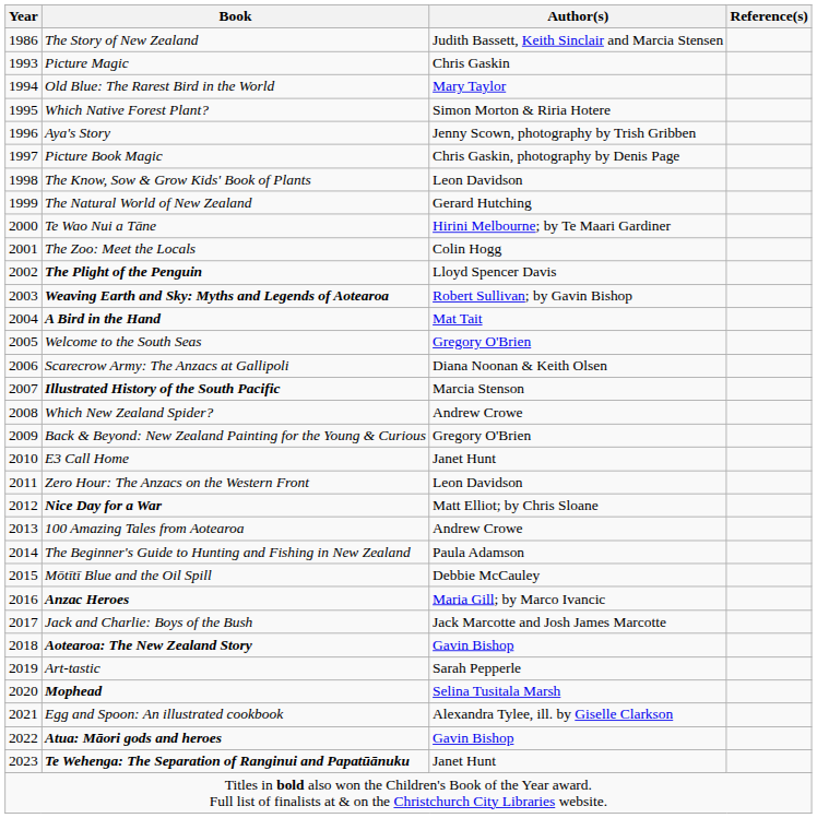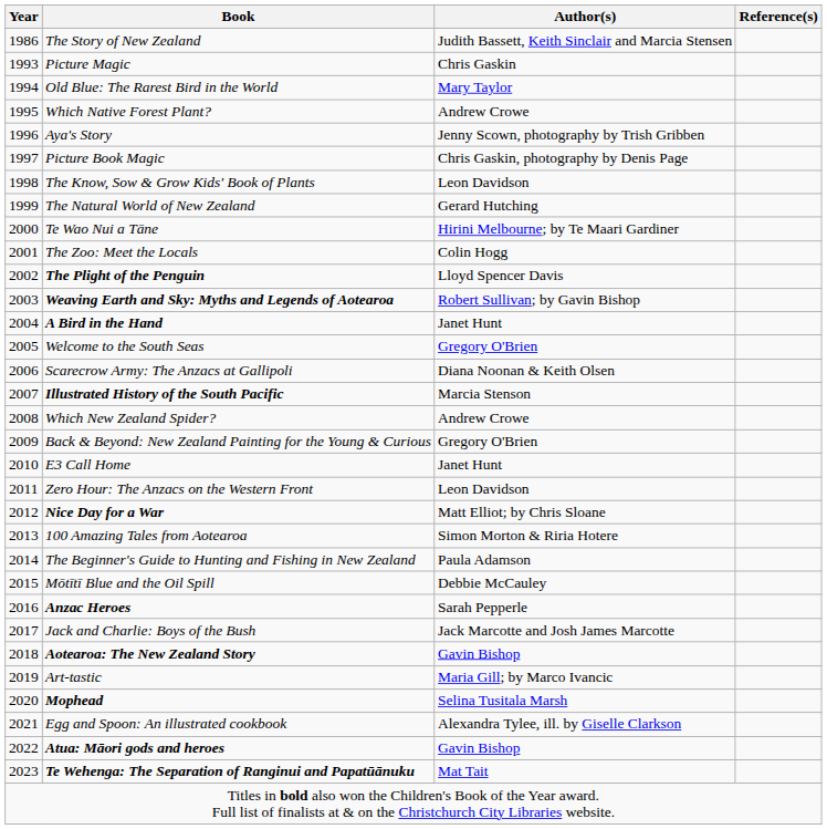 <table class="wikitable sortable" style="margin: 0 auto;">
 <tr>
 <th>Year</th>
 <th>Book</th>
 <th>Author(s)</th>
 <th class="unsortable">Reference(s)</th>
 </tr>
 <tr>
 <td style="text-align:center;">1986</td>
 <td><em>The Story of New Zealand</em></td>
 <td>Judith Bassett, <a href='#'>Keith Sinclair</a> and Marcia Stensen</td>
 <td style="text-align:center;"></td>
 </tr>
 <tr>
 <td style="text-align:center;">1993</td>
 <td><em>Picture Magic</em></td>
 <td>Chris Gaskin</td>
 <td style="text-align:center;"></td>
 </tr>
 <tr>
 <td style="text-align:center;">1994</td>
 <td><em>Old Blue: The Rarest Bird in the World</em></td>
 <td><a href='#'>Mary Taylor</a></td>
 <td style="text-align:center;"></td>
 </tr>
 <tr>
 <td style="text-align:center;">1995</td>
 <td><em>Which Native Forest Plant?</em></td>
-<td>Simon Morton & Riria Hotere</td>
+<td>Andrew Crowe</td>
 <td style="text-align:center;"></td>
 </tr>
 <tr>
 <td style="text-align:center;">1996</td>
 <td><em>Aya's Story</em></td>
 <td>Jenny Scown, photography by Trish Gribben</td>
 <td style="text-align:center;"></td>
 </tr>
 <tr>
 <td style="text-align:center;">1997</td>
 <td><em>Picture Book Magic</em></td>
 <td>Chris Gaskin, photography by Denis Page</td>
 <td style="text-align:center;"></td>
 </tr>
 <tr>
 <td style="text-align:center;">1998</td>
 <td><em>The Know, Sow & Grow Kids' Book of Plants</em></td>
 <td>Leon Davidson</td>
 <td style="text-align:center;"></td>
 </tr>
 <tr>
 <td style="text-align:center;">1999</td>
 <td><em>The Natural World of New Zealand</em></td>
 <td>Gerard Hutching</td>
 <td style="text-align:center;"></td>
 </tr>
 <tr>
 <td style="text-align:center;">2000</td>
 <td><em>Te Wao Nui a Tāne</em></td>
 <td><a href='#'>Hirini Melbourne</a>;  by Te Maari Gardiner</td>
 <td style="text-align:center;"></td>
 </tr>
 <tr>
 <td style="text-align:center;">2001</td>
 <td><em>The Zoo: Meet the Locals</em></td>
 <td>Colin Hogg</td>
 <td style="text-align:center;"></td>
 </tr>
 <tr>
 <td style="text-align:center;">2002</td>
 <td><strong><em>The Plight of the Penguin</em></strong></td>
 <td>Lloyd Spencer Davis</td>
 <td style="text-align:center;"></td>
 </tr>
 <tr>
 <td style="text-align:center;">2003</td>
 <td><strong><em>Weaving Earth and Sky: Myths and Legends of Aotearoa</em></strong></td>
 <td><a href='#'>Robert Sullivan</a>;  by Gavin Bishop</td>
 <td style="text-align:center;"></td>
 </tr>
 <tr>
 <td style="text-align:center;">2004</td>
 <td><strong><em>A Bird in the Hand</em></strong></td>
-<td><a href='#'>Mat Tait</a></td>
+<td>Janet Hunt</td>
 <td style="text-align:center;"></td>
 </tr>
 <tr>
 <td style="text-align:center;">2005</td>
 <td><em>Welcome to the South Seas</em></td>
 <td><a href='#'>Gregory O'Brien</a></td>
 <td style="text-align:center;"></td>
 </tr>
 <tr>
 <td style="text-align:center;">2006</td>
 <td><em>Scarecrow Army: The Anzacs at Gallipoli</em></td>
 <td>Diana Noonan & Keith Olsen</td>
 <td style="text-align:center;"></td>
 </tr>
 <tr>
 <td style="text-align:center;">2007</td>
 <td><strong><em>Illustrated History of the South Pacific</em></strong></td>
 <td>Marcia Stenson</td>
 <td style="text-align:center;"></td>
 </tr>
 <tr>
 <td style="text-align:center;">2008</td>
 <td><em>Which New Zealand Spider?</em></td>
 <td>Andrew Crowe</td>
 <td style="text-align:center;"></td>
 </tr>
 <tr>
 <td style="text-align:center;">2009</td>
 <td><em>Back & Beyond: New Zealand Painting for the Young & Curious</em></td>
 <td>Gregory O'Brien</td>
 <td style="text-align:center;"></td>
 </tr>
 <tr>
 <td style="text-align:center;">2010</td>
 <td><em>E3 Call Home</em></td>
 <td>Janet Hunt</td>
 <td style="text-align:center;"></td>
 </tr>
 <tr>
 <td style="text-align:center;">2011</td>
 <td><em>Zero Hour: The Anzacs on the Western Front</em></td>
 <td>Leon Davidson</td>
 <td style="text-align:center;"></td>
 </tr>
 <tr>
 <td style="text-align:center;">2012</td>
 <td><strong><em>Nice Day for a War</em></strong></td>
 <td>Matt Elliot;  by Chris Sloane</td>
 <td style="text-align:center;"></td>
 </tr>
 <tr>
 <td style="text-align:center;">2013</td>
 <td><em>100 Amazing Tales from Aotearoa</em></td>
-<td>Andrew Crowe</td>
+<td>Simon Morton & Riria Hotere</td>
 <td style="text-align:center;"></td>
 </tr>
 <tr>
 <td style="text-align:center;">2014</td>
 <td><em>The Beginner's Guide to Hunting and Fishing in New Zealand</em></td>
 <td>Paula Adamson</td>
 <td style="text-align:center;"></td>
 </tr>
 <tr>
 <td style="text-align:center;">2015</td>
 <td><em>Mōtītī Blue and the Oil Spill</em></td>
 <td>Debbie McCauley</td>
 <td style="text-align:center;"></td>
 </tr>
 <tr>
 <td style="text-align:center;">2016</td>
 <td><strong><em>Anzac Heroes</em></strong></td>
-<td><a href='#'>Maria Gill</a>;  by Marco Ivancic</td>
+<td>Sarah Pepperle</td>
 <td style="text-align:center;"></td>
 </tr>
 <tr>
 <td style="text-align:center;">2017</td>
 <td><em>Jack and Charlie: Boys of the Bush</em></td>
 <td>Jack Marcotte and Josh James Marcotte</td>
 <td style="text-align:center;"></td>
 </tr>
 <tr>
 <td style="text-align:center;">2018</td>
 <td><strong><em>Aotearoa: The New Zealand Story</em></strong></td>
 <td><a href='#'>Gavin Bishop</a></td>
 <td style="text-align:center;"></td>
 </tr>
 <tr>
 <td style="text-align:center;">2019</td>
 <td><em>Art-tastic</em></td>
-<td>Sarah Pepperle</td>
+<td><a href='#'>Maria Gill</a>;  by Marco Ivancic</td>
 <td style="text-align:center;"></td>
 </tr>
 <tr>
 <td style="text-align:center;">2020</td>
 <td><strong><em>Mophead</em></strong></td>
 <td><a href='#'>Selina Tusitala Marsh</a></td>
 <td style="text-align:center;"></td>
 </tr>
 <tr>
 <td style="text-align:center;">2021</td>
 <td><em>Egg and Spoon: An illustrated cookbook</em></td>
 <td>Alexandra Tylee, ill. by <a href='#'>Giselle Clarkson</a></td>
 <td style="text-align:center;"></td>
 </tr>
 <tr>
 <td style="text-align:center;">2022</td>
 <td><strong><em>Atua: Māori gods and heroes</em></strong></td>
 <td><a href='#'>Gavin Bishop</a></td>
 <td style="text-align:center;"></td>
 </tr>
 <tr>
 <td style="text-align:center;">2023</td>
 <td><strong><em>Te Wehenga: The Separation of Ranginui and Papatūānuku</em></strong></td>
-<td>Janet Hunt</td>
+<td><a href='#'>Mat Tait</a></td>
 <td style="text-align:center;"></td>
 </tr>
 <tr class="sortbottom">
 <td colspan="5" style="text-align:center;">Titles in <strong>bold</strong> also won the Children's Book of the Year award.<br>Full list of finalists at  &  on the <a href='#'>Christchurch City Libraries</a> website.</td>
 </tr>
 </table>
